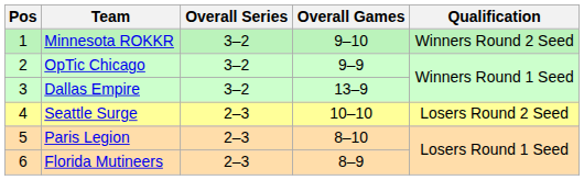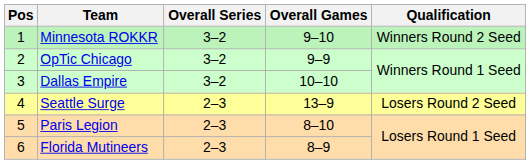 <table class="wikitable" width="600px" style="text-align:center">
 <tr>
 <th>Pos</th>
 <th>Team</th>
 <th>Overall Series</th>
 <th>Overall Games</th>
 <th>Qualification</th>
 </tr>
 <tr style="background:#BBF3BB;">
 <td>1</td>
 <td style="text-align:left"><a href='#'>Minnesota ROKKR</a></td>
 <td>3–2</td>
 <td>9–10</td>
 <td>Winners Round 2 Seed</td>
 </tr>
 <tr style="background:#CCFFCC;">
 <td>2</td>
 <td style="text-align:left"><a href='#'>OpTic Chicago</a></td>
 <td>3–2</td>
 <td>9–9</td>
 <td rowspan="2">Winners Round 1 Seed</td>
 </tr>
 <tr style="background:#CCFFCC;">
 <td>3</td>
 <td style="text-align:left"><a href='#'>Dallas Empire</a></td>
 <td>3–2</td>
-<td>13–9</td>
+<td>10–10</td>
 </tr>
 <tr style="background:#FFFF99;">
 <td>4</td>
 <td style="text-align:left"><a href='#'>Seattle Surge</a></td>
 <td>2–3</td>
-<td>10–10</td>
+<td>13–9</td>
 <td style="background:#FFFF99;">Losers Round 2 Seed</td>
 </tr>
 <tr style="background:#FFDDAA;">
 <td>5</td>
 <td style="text-align:left"><a href='#'>Paris Legion</a></td>
 <td>2–3</td>
 <td>8–10</td>
 <td rowspan="2">Losers Round 1 Seed</td>
 </tr>
 <tr style="background:#FFDDAA;">
 <td>6</td>
 <td style="text-align:left"><a href='#'>Florida Mutineers</a></td>
 <td>2–3</td>
 <td>8–9</td>
 </tr>
 </table>
